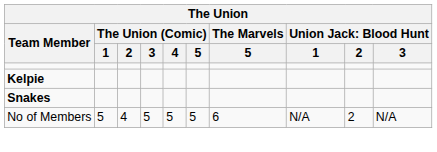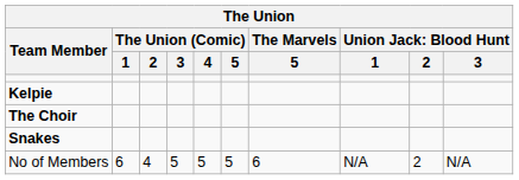 <table class="wikitable sortable">
 <tr>
 <th colspan="10">The Union</th>
 </tr>
 <tr>
 <th rowspan="2">Team Member</th>
 <th colspan="5">The Union (Comic)</th>
 <th>The Marvels</th>
 <th colspan="3">Union Jack: Blood Hunt</th>
 </tr>
 <tr>
 <th>1</th>
 <th>2</th>
 <th>3</th>
 <th>4</th>
 <th>5</th>
 <th>5</th>
 <th>1</th>
 <th>2</th>
 <th>3</th>
 </tr>
 <tr>
 <td></td>
 <td></td>
 <td></td>
 <td></td>
 <td></td>
 <td></td>
 <td></td>
 <td></td>
 <td></td>
 <td></td>
 </tr>
 <tr>
 <td><strong>Kelpie</strong></td>
 <td></td>
 <td></td>
 <td></td>
 <td></td>
 <td></td>
 <td></td>
 <td></td>
 <td></td>
 <td></td>
 </tr>
 <tr>
+<td><strong>The Choir</strong></td>
+<td></td>
+<td></td>
+<td></td>
+<td></td>
+<td></td>
+<td></td>
+<td></td>
+<td></td>
+<td></td>
+</tr>
+<tr>
 <td><strong>Snakes</strong></td>
 <td></td>
 <td></td>
 <td></td>
 <td></td>
 <td></td>
 <td></td>
 <td></td>
 <td></td>
 <td></td>
 </tr>
 <tr>
 <td>No of Members</td>
-<td>5</td>
+<td>6</td>
 <td>4</td>
 <td>5</td>
 <td>5</td>
 <td>5</td>
 <td>6</td>
 <td>N/A</td>
 <td>2</td>
 <td>N/A</td>
 </tr>
 </table>
